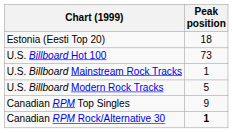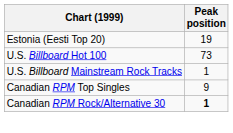 <table class="wikitable">
 <tr>
 <th>Chart (1999)</th>
 <th>Peak<br>position</th>
 </tr>
 <tr>
 <td>Estonia (Eesti Top 20)</td>
-<td align="center">18</td>
+<td align="center">19</td>
 </tr>
 <tr>
 <td>U.S. <a href='#'><em>Billboard</em> Hot 100</a></td>
 <td style="text-align:center;">73</td>
 </tr>
 <tr>
 <td>U.S. <em>Billboard</em> <a href='#'>Mainstream Rock Tracks</a></td>
 <td style="text-align:center;">1</td>
 </tr>
 <tr>
-<td>U.S. <em>Billboard</em> <a href='#'>Modern Rock Tracks</a></td>
-<td style="text-align:center;">5</td>
-</tr>
-<tr>
 <td>Canadian <em><a href='#'>RPM</a></em> Top Singles</td>
 <td align="center">9</td>
 </tr>
 <tr>
 <td>Canadian <a href='#'><em>RPM</em> Rock/Alternative 30</a></td>
 <td align="center"><strong>1</strong></td>
 </tr>
 </table>
